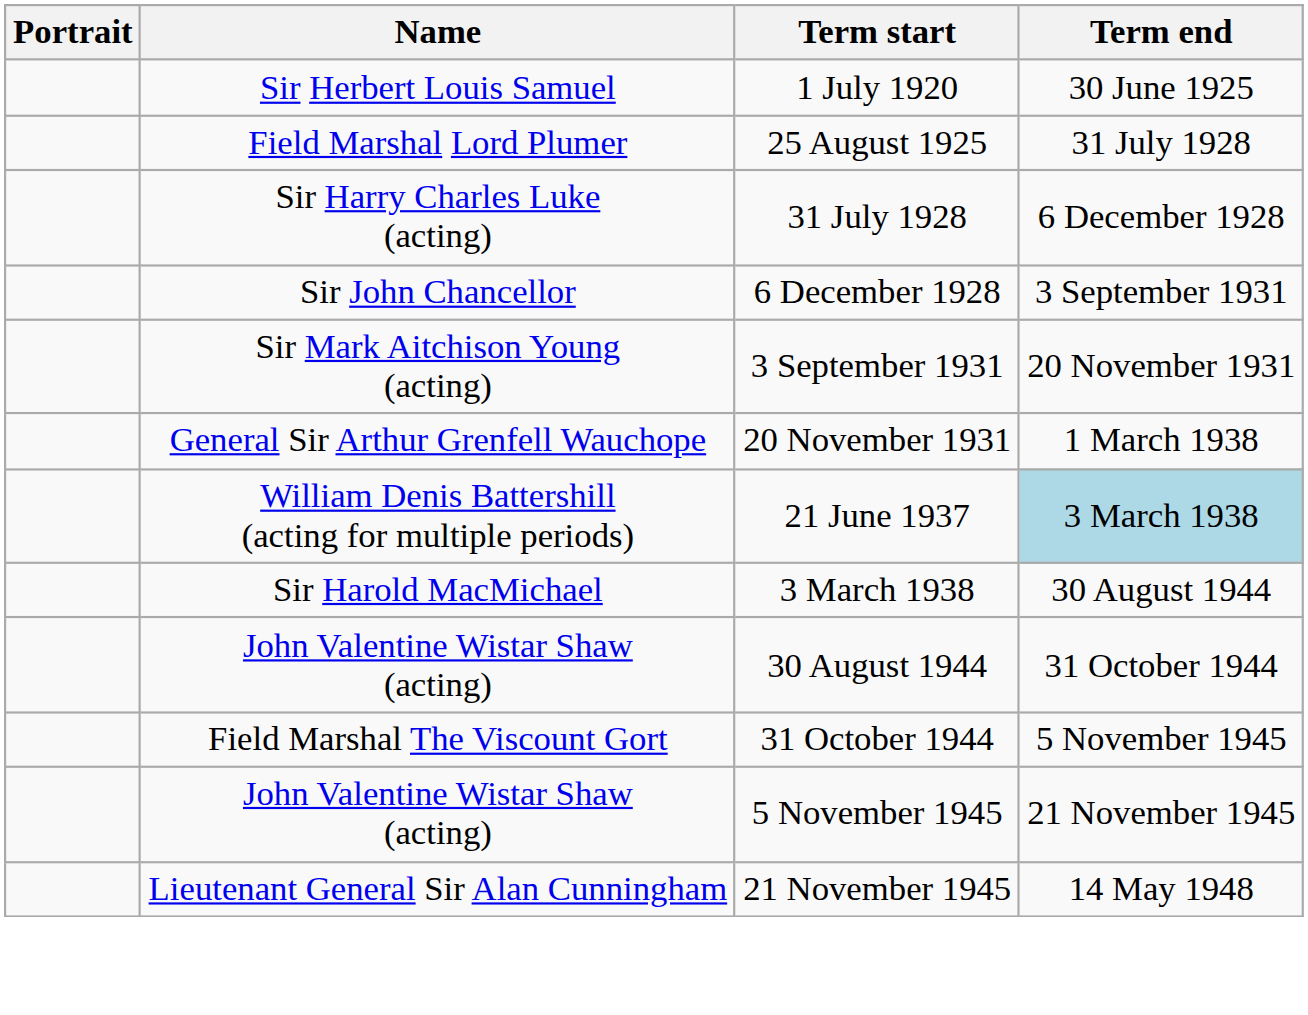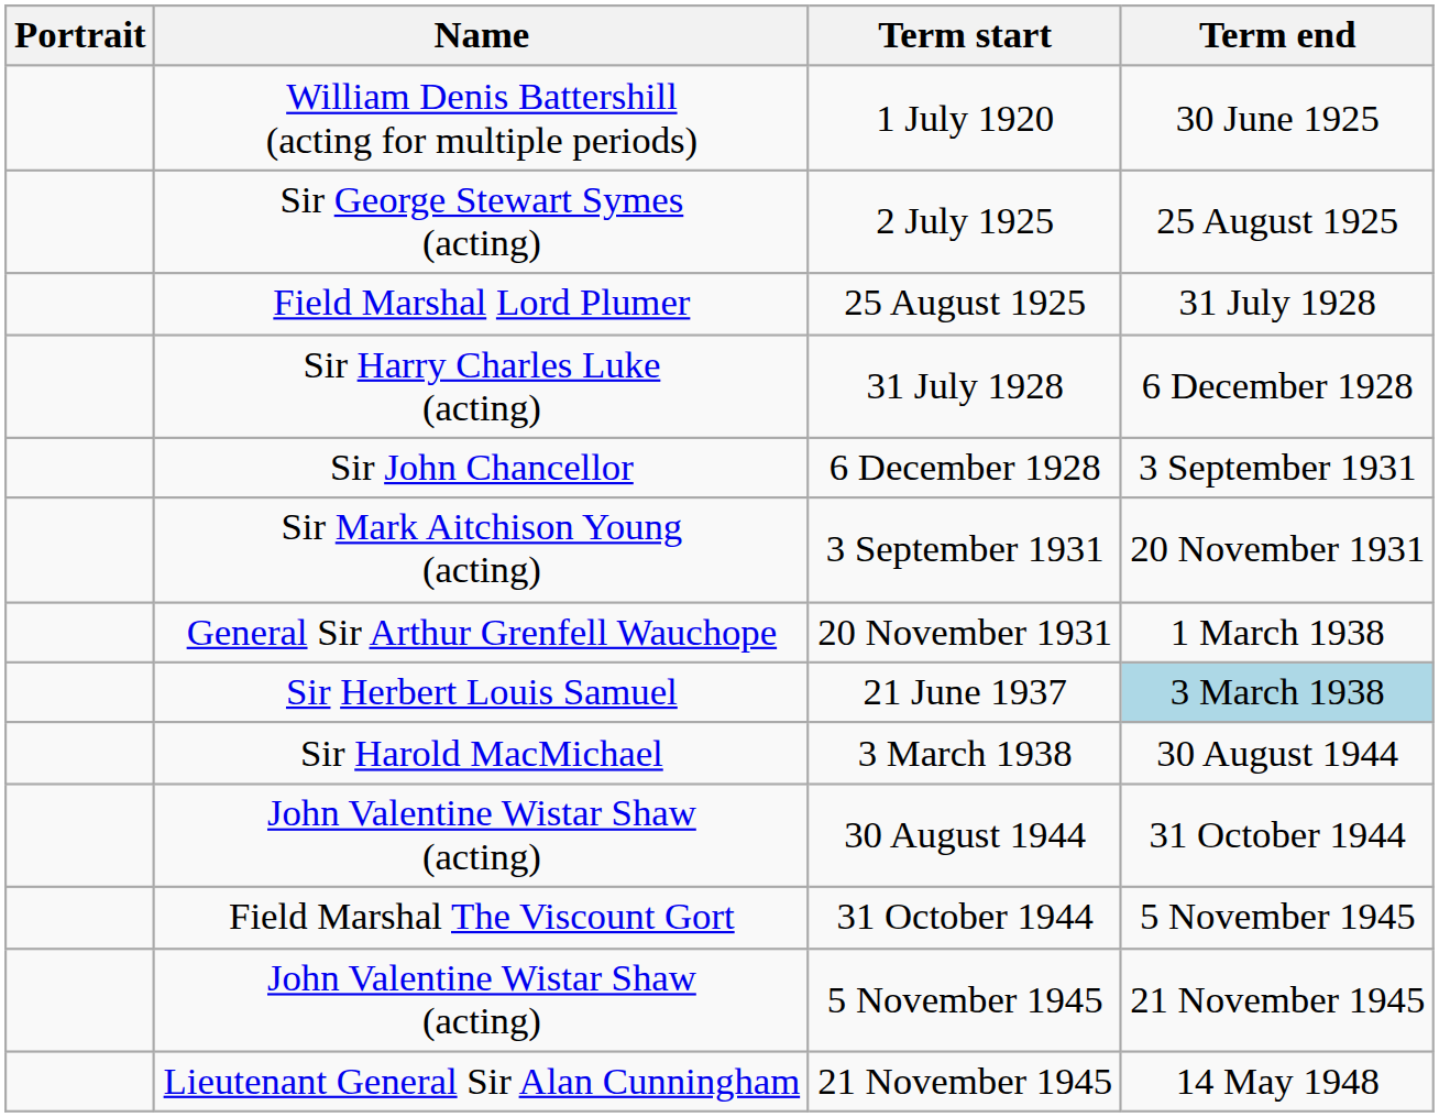 <table class="wikitable" style="text-align:center;">
 <tr>
 <th>Portrait</th>
 <th>Name</th>
 <th>Term start</th>
 <th>Term end</th>
 </tr>
 <tr>
 <td></td>
-<td><a href='#'>Sir</a> <a href='#'>Herbert Louis Samuel</a></td>
+<td><a href='#'>William Denis Battershill</a><br>(acting for multiple periods)</td>
 <td>1 July 1920</td>
 <td>30 June 1925</td>
+</tr>
+<tr>
+<td></td>
+<td>Sir <a href='#'>George Stewart Symes</a><br>(acting)</td>
+<td>2 July 1925</td>
+<td>25 August 1925</td>
 </tr>
 <tr>
 <td></td>
 <td><a href='#'>Field Marshal</a> <a href='#'>Lord Plumer</a></td>
 <td>25 August 1925</td>
 <td>31 July 1928</td>
 </tr>
 <tr>
 <td></td>
 <td>Sir <a href='#'>Harry Charles Luke</a><br>(acting)</td>
 <td>31 July 1928</td>
 <td>6 December 1928</td>
 </tr>
 <tr>
 <td></td>
 <td>Sir <a href='#'>John Chancellor</a></td>
 <td>6 December 1928</td>
 <td>3 September 1931</td>
 </tr>
 <tr>
 <td></td>
 <td>Sir <a href='#'>Mark Aitchison Young</a><br>(acting)</td>
 <td>3 September 1931</td>
 <td>20 November 1931</td>
 </tr>
 <tr>
 <td></td>
 <td><a href='#'>General</a> Sir <a href='#'>Arthur Grenfell Wauchope</a></td>
 <td>20 November 1931</td>
 <td>1 March 1938</td>
 </tr>
 <tr>
 <td></td>
-<td><a href='#'>William Denis Battershill</a><br>(acting for multiple periods)</td>
+<td><a href='#'>Sir</a> <a href='#'>Herbert Louis Samuel</a></td>
 <td>21 June 1937</td>
 <td style="background: lightblue;">3 March 1938</td>
 </tr>
 <tr>
 <td></td>
 <td>Sir <a href='#'>Harold MacMichael</a></td>
 <td>3 March 1938</td>
 <td>30 August 1944</td>
 </tr>
 <tr>
 <td></td>
 <td><a href='#'>John Valentine Wistar Shaw</a><br>(acting)</td>
 <td>30 August 1944</td>
 <td>31 October 1944</td>
 </tr>
 <tr>
 <td></td>
 <td>Field Marshal <a href='#'>The Viscount Gort</a></td>
 <td>31 October 1944</td>
 <td>5 November 1945</td>
 </tr>
 <tr>
 <td></td>
 <td><a href='#'>John Valentine Wistar Shaw</a><br>(acting)</td>
 <td>5 November 1945</td>
 <td>21 November 1945</td>
 </tr>
 <tr>
 <td></td>
 <td><a href='#'>Lieutenant General</a> Sir <a href='#'>Alan Cunningham</a></td>
 <td>21 November 1945</td>
 <td>14 May 1948</td>
 </tr>
 </table>
